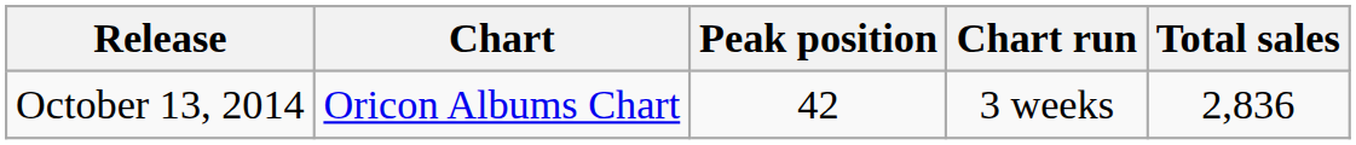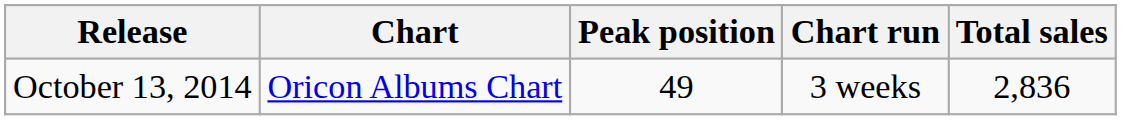 <table class="wikitable">
 <tr>
 <th align="left">Release</th>
 <th align="left">Chart</th>
 <th align="left">Peak position</th>
 <th align="left">Chart run</th>
 <th align="left">Total sales</th>
 </tr>
 <tr>
 <td align="left">October 13, 2014</td>
 <td align="left"><a href='#'>Oricon Albums Chart</a></td>
-<td align="center">42</td>
+<td align="center">49</td>
 <td align="center">3 weeks</td>
 <td align="center">2,836</td>
 </tr>
 </table>
